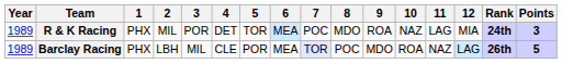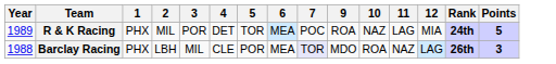 <table class="wikitable" style="text-align:center; font-size:85%">
 <tr>
 <th>Year</th>
 <th>Team</th>
 <th>1</th>
 <th>2</th>
 <th>3</th>
 <th>4</th>
 <th>5</th>
 <th>6</th>
 <th>7</th>
-<th>8</th>
 <th>9</th>
 <th>10</th>
 <th>11</th>
 <th>12</th>
 <th>Rank</th>
 <th>Points</th>
 </tr>
 <tr>
 <td><a href='#'>1989</a></td>
 <th nowrap>R & K Racing</th>
 <td>PHX</td>
 <td>MIL</td>
 <td>POR</td>
 <td>DET</td>
 <td>TOR</td>
 <td style="background:#CFEAFF;">MEA<br></td>
 <td>POC</td>
-<td>MDO</td>
 <td>ROA</td>
 <td>NAZ</td>
 <td>LAG</td>
 <td>MIA</td>
 <td style="background:#CFCFFF;"><strong>24th</strong></td>
-<td style="background:#CFCFFF;"><strong>3</strong></td>
+<td style="background:#CFCFFF;"><strong>5</strong></td>
 </tr>
 <tr>
-<td><a href='#'>1989</a></td>
+<td><a href='#'>1988</a></td>
 <th nowrap>Barclay Racing</th>
 <td>PHX</td>
 <td>LBH</td>
 <td>MIL</td>
 <td>CLE</td>
 <td>POR</td>
 <td>MEA</td>
 <td style="background: lavender;">TOR</td>
-<td>POC</td>
 <td>MDO</td>
 <td>ROA</td>
 <td>NAZ</td>
 <td style="background:#CFEAFF;">LAG<br></td>
 <td style="background:#CFCFFF;"><strong>26th</strong></td>
-<td style="background:#CFCFFF;"><strong>5</strong></td>
+<td style="background:#CFCFFF;"><strong>3</strong></td>
 </tr>
 </table>
